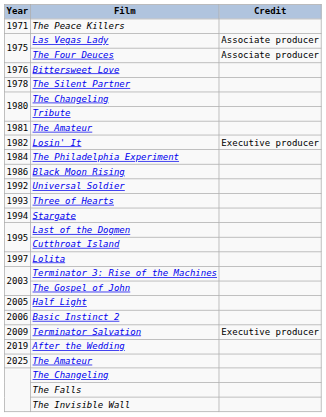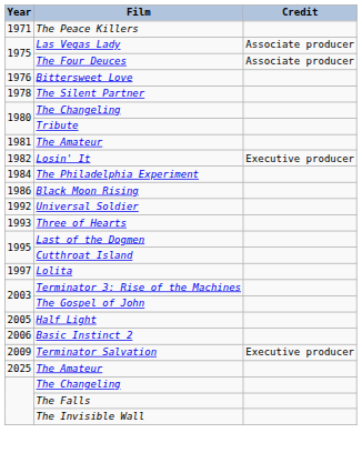 <table class="wikitable" style="font-size:95%;">
 <tr>
 <th style="background:#B0C4DE;">Year</th>
 <th style="background:#B0C4DE;">Film</th>
 <th style="background:#B0C4DE;">Credit</th>
 </tr>
 <tr>
 <td>1971</td>
 <td><em>The Peace Killers</em></td>
 <td></td>
 </tr>
 <tr>
 <td rowspan=2>1975</td>
 <td><em><a href='#'>Las Vegas Lady</a></em></td>
 <td>Associate producer</td>
 </tr>
 <tr>
 <td><em><a href='#'>The Four Deuces</a></em></td>
 <td>Associate producer</td>
 </tr>
 <tr>
 <td>1976</td>
 <td><em><a href='#'>Bittersweet Love</a></em></td>
 <td></td>
 </tr>
 <tr>
 <td>1978</td>
 <td><em><a href='#'>The Silent Partner</a></em></td>
 <td></td>
 </tr>
 <tr>
 <td rowspan=2>1980</td>
 <td><em><a href='#'>The Changeling</a></em></td>
 <td></td>
 </tr>
 <tr>
 <td><em><a href='#'>Tribute</a></em></td>
 <td></td>
 </tr>
 <tr>
 <td>1981</td>
 <td><em><a href='#'>The Amateur</a></em></td>
 <td></td>
 </tr>
 <tr>
 <td>1982</td>
 <td><em><a href='#'>Losin' It</a></em></td>
 <td>Executive producer</td>
 </tr>
 <tr>
 <td>1984</td>
 <td><em><a href='#'>The Philadelphia Experiment</a></em></td>
 <td></td>
 </tr>
 <tr>
 <td>1986</td>
 <td><em><a href='#'>Black Moon Rising</a></em></td>
 <td></td>
 </tr>
 <tr>
 <td>1992</td>
 <td><em><a href='#'>Universal Soldier</a></em></td>
 <td></td>
 </tr>
 <tr>
 <td>1993</td>
 <td><em><a href='#'>Three of Hearts</a></em></td>
 <td></td>
 </tr>
 <tr>
-<td>1994</td>
-<td><em><a href='#'>Stargate</a></em></td>
-<td></td>
-</tr>
-<tr>
 <td rowspan=2>1995</td>
 <td><em><a href='#'>Last of the Dogmen</a></em></td>
 <td></td>
 </tr>
 <tr>
 <td><em><a href='#'>Cutthroat Island</a></em></td>
 <td></td>
 </tr>
 <tr>
 <td>1997</td>
 <td><em><a href='#'>Lolita</a></em></td>
 <td></td>
 </tr>
 <tr>
 <td rowspan=2>2003</td>
 <td><em><a href='#'>Terminator 3: Rise of the Machines</a></em></td>
 <td></td>
 </tr>
 <tr>
 <td><em><a href='#'>The Gospel of John</a></em></td>
 <td></td>
 </tr>
 <tr>
 <td>2005</td>
 <td><em><a href='#'>Half Light</a></em></td>
 <td></td>
 </tr>
 <tr>
 <td>2006</td>
 <td><em><a href='#'>Basic Instinct 2</a></em></td>
 <td></td>
 </tr>
 <tr>
 <td>2009</td>
 <td><em><a href='#'>Terminator Salvation</a></em></td>
 <td>Executive producer</td>
 </tr>
 <tr>
-<td>2019</td>
-<td><em><a href='#'>After the Wedding</a></em></td>
-<td></td>
-</tr>
-<tr>
 <td>2025</td>
 <td><em><a href='#'>The Amateur</a></em></td>
 <td></td>
 </tr>
 <tr>
 <td rowspan=3 style="text-align:center;"></td>
 <td><em><a href='#'>The Changeling</a></em></td>
 <td></td>
 </tr>
 <tr>
 <td><em>The Falls</em></td>
 <td></td>
 </tr>
 <tr>
 <td><em>The Invisible Wall</em></td>
 <td></td>
 </tr>
 </table>
